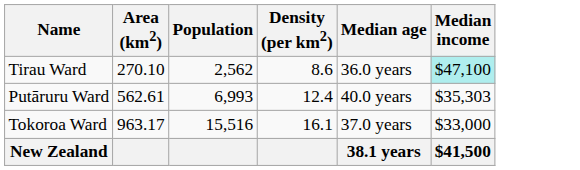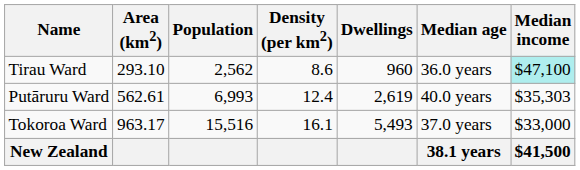 <table class="wikitable">
 <tr>
 <th>Name</th>
 <th>Area<br>(km<sup>2</sup>)</th>
 <th>Population</th>
 <th>Density<br>(per km<sup>2</sup>)</th>
+<th>Dwellings</th>
 <th>Median age</th>
 <th>Median<br>income</th>
 </tr>
 <tr>
 <td>Tirau Ward</td>
-<td style="text-align:right;">270.10</td>
+<td style="text-align:right;">293.10</td>
 <td style="text-align:right;">2,562</td>
 <td style="text-align:right;">8.6</td>
+<td style="text-align:right;">960</td>
 <td>36.0 years</td>
 <td style="background: paleturquoise;">$47,100</td>
 </tr>
 <tr>
 <td>Putāruru Ward</td>
 <td style="text-align:right;">562.61</td>
 <td style="text-align:right;">6,993</td>
 <td style="text-align:right;">12.4</td>
+<td style="text-align:right;">2,619</td>
 <td>40.0 years</td>
 <td>$35,303</td>
 </tr>
 <tr>
 <td>Tokoroa Ward</td>
 <td style="text-align:right;">963.17</td>
 <td style="text-align:right;">15,516</td>
 <td style="text-align:right;">16.1</td>
+<td style="text-align:right;">5,493</td>
 <td>37.0 years</td>
 <td>$33,000</td>
 </tr>
 <tr>
 <th>New Zealand</th>
 <th></th>
 <th></th>
 <th></th>
+<th></th>
 <th>38.1 years</th>
 <th style="text-align:left;">$41,500</th>
 </tr>
 </table>
